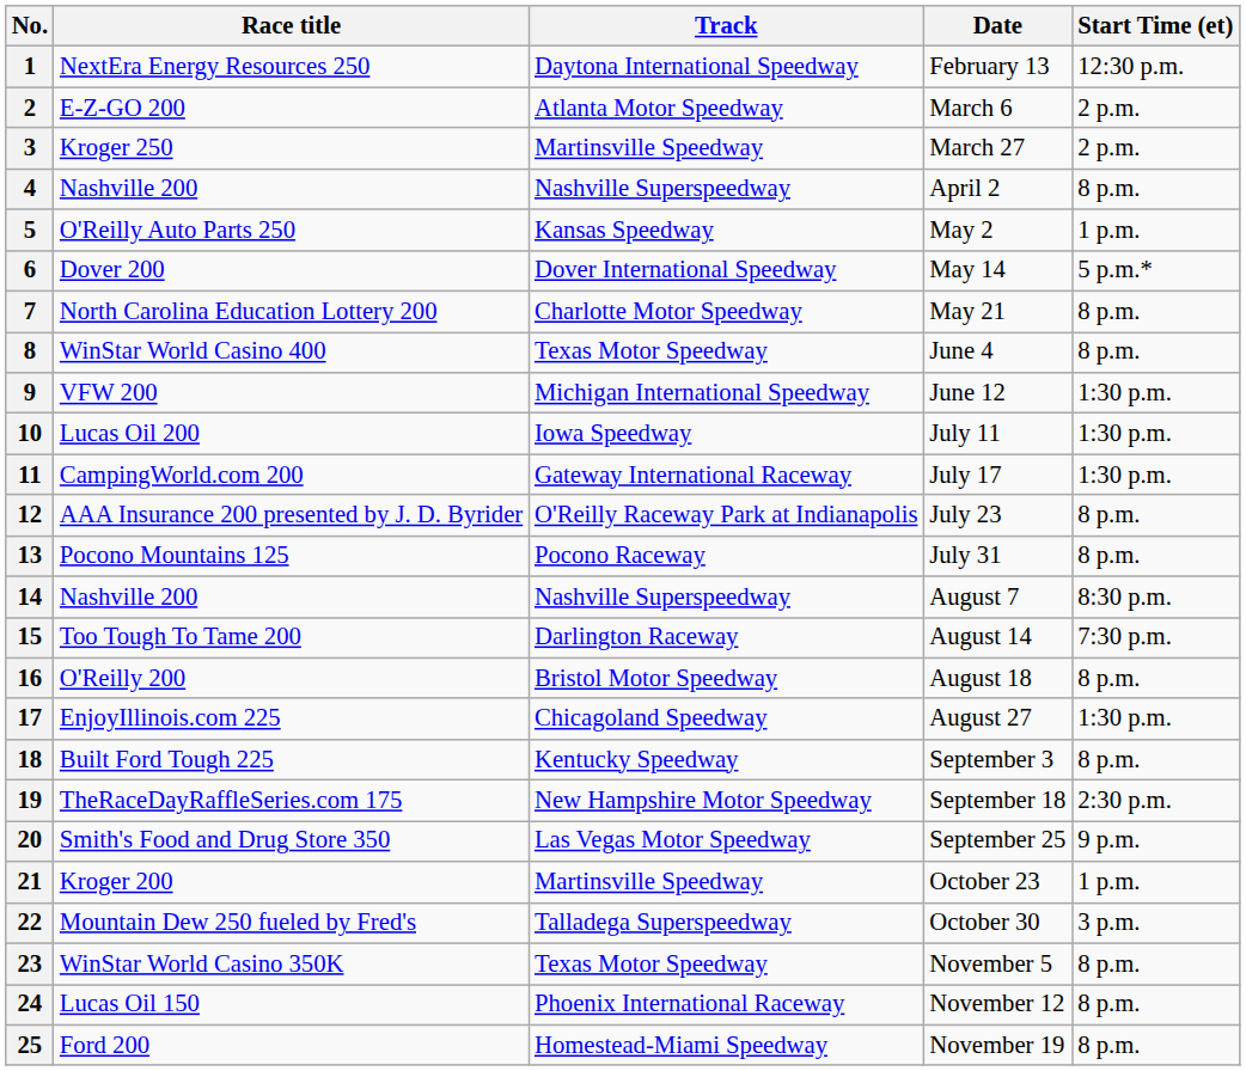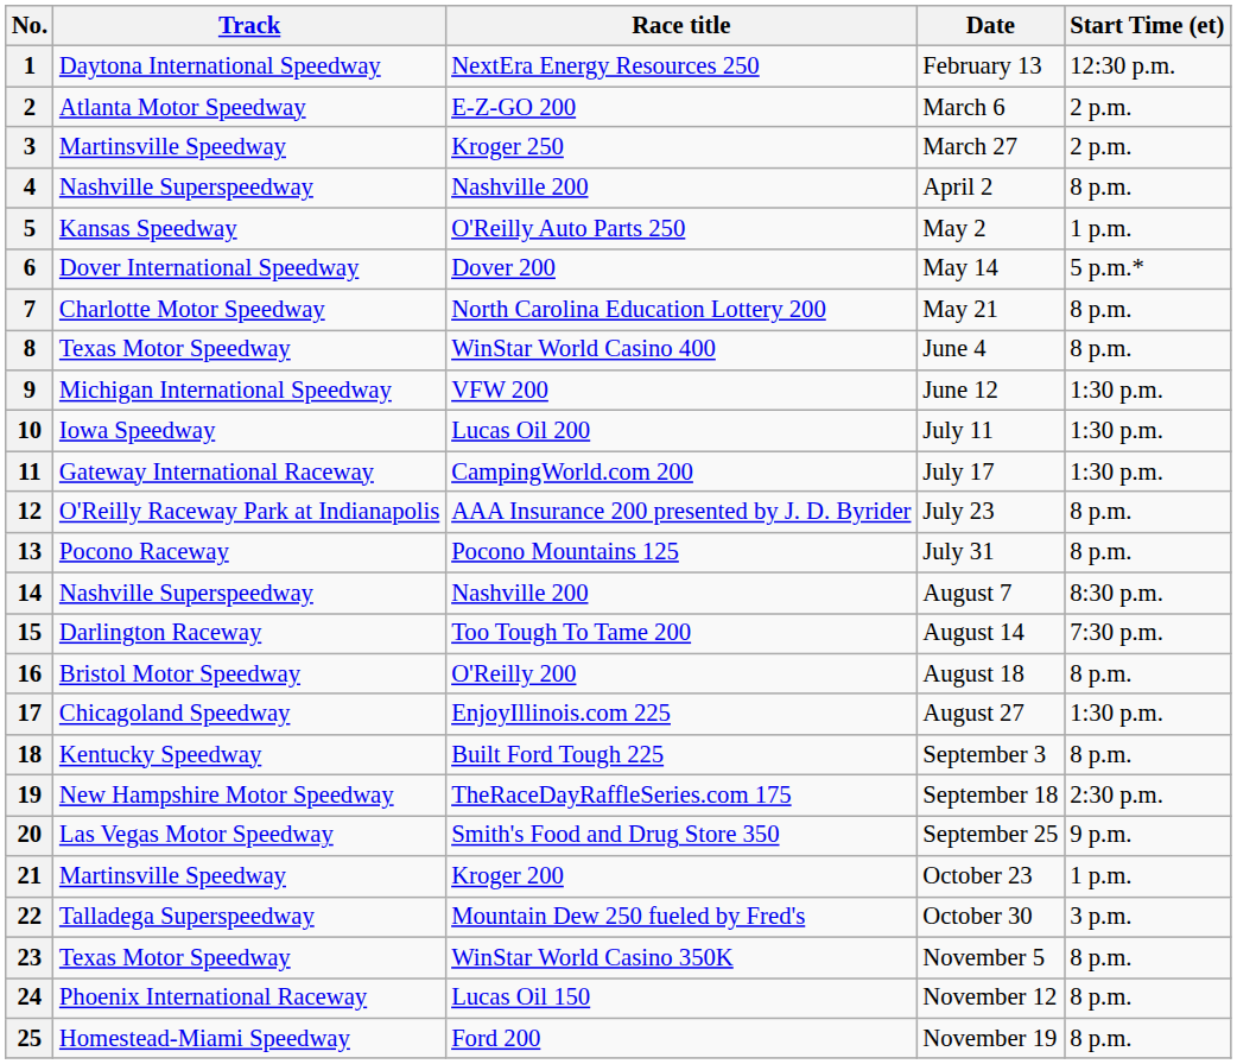 <table class="wikitable" style="font-size: 85%;">
 <tr>
 <th>No.</th>
+<th><a href='#'>Track</a></th>
 <th>Race title</th>
-<th><a href='#'>Track</a></th>
 <th>Date</th>
 <th>Start Time (et)</th>
 </tr>
 <tr>
 <th>1</th>
+<td><a href='#'>Daytona International Speedway</a></td>
 <td><a href='#'>NextEra Energy Resources 250</a></td>
-<td><a href='#'>Daytona International Speedway</a></td>
 <td>February 13</td>
 <td>12:30 p.m.</td>
 </tr>
 <tr>
 <th>2</th>
+<td><a href='#'>Atlanta Motor Speedway</a></td>
 <td><a href='#'>E-Z-GO 200</a></td>
-<td><a href='#'>Atlanta Motor Speedway</a></td>
 <td>March 6</td>
 <td>2 p.m.</td>
 </tr>
 <tr>
 <th>3</th>
+<td><a href='#'>Martinsville Speedway</a></td>
 <td><a href='#'>Kroger 250</a></td>
-<td><a href='#'>Martinsville Speedway</a></td>
 <td>March 27</td>
 <td>2 p.m.</td>
 </tr>
 <tr>
 <th>4</th>
+<td><a href='#'>Nashville Superspeedway</a></td>
 <td><a href='#'>Nashville 200</a></td>
-<td><a href='#'>Nashville Superspeedway</a></td>
 <td>April 2</td>
 <td>8 p.m.</td>
 </tr>
 <tr>
 <th>5</th>
+<td><a href='#'>Kansas Speedway</a></td>
 <td><a href='#'>O'Reilly Auto Parts 250</a></td>
-<td><a href='#'>Kansas Speedway</a></td>
 <td>May 2</td>
 <td>1 p.m.</td>
 </tr>
 <tr>
 <th>6</th>
+<td><a href='#'>Dover International Speedway</a></td>
 <td><a href='#'>Dover 200</a></td>
-<td><a href='#'>Dover International Speedway</a></td>
 <td>May 14</td>
 <td>5 p.m.*</td>
 </tr>
 <tr>
 <th>7</th>
+<td><a href='#'>Charlotte Motor Speedway</a></td>
 <td><a href='#'>North Carolina Education Lottery 200</a></td>
-<td><a href='#'>Charlotte Motor Speedway</a></td>
 <td>May 21</td>
 <td>8 p.m.</td>
 </tr>
 <tr>
 <th>8</th>
+<td><a href='#'>Texas Motor Speedway</a></td>
 <td><a href='#'>WinStar World Casino 400</a></td>
-<td><a href='#'>Texas Motor Speedway</a></td>
 <td>June 4</td>
 <td>8 p.m.</td>
 </tr>
 <tr>
 <th>9</th>
+<td><a href='#'>Michigan International Speedway</a></td>
 <td><a href='#'>VFW 200</a></td>
-<td><a href='#'>Michigan International Speedway</a></td>
 <td>June 12</td>
 <td>1:30 p.m.</td>
 </tr>
 <tr>
 <th>10</th>
+<td><a href='#'>Iowa Speedway</a></td>
 <td><a href='#'>Lucas Oil 200</a></td>
-<td><a href='#'>Iowa Speedway</a></td>
 <td>July 11</td>
 <td>1:30 p.m.</td>
 </tr>
 <tr>
 <th>11</th>
+<td><a href='#'>Gateway International Raceway</a></td>
 <td><a href='#'>CampingWorld.com 200</a></td>
-<td><a href='#'>Gateway International Raceway</a></td>
 <td>July 17</td>
 <td>1:30 p.m.</td>
 </tr>
 <tr>
 <th>12</th>
+<td><a href='#'>O'Reilly Raceway Park at Indianapolis</a></td>
 <td><a href='#'>AAA Insurance 200 presented by J. D. Byrider</a></td>
-<td><a href='#'>O'Reilly Raceway Park at Indianapolis</a></td>
 <td>July 23</td>
 <td>8 p.m.</td>
 </tr>
 <tr>
 <th>13</th>
+<td><a href='#'>Pocono Raceway</a></td>
 <td><a href='#'>Pocono Mountains 125</a></td>
-<td><a href='#'>Pocono Raceway</a></td>
 <td>July 31</td>
 <td>8 p.m.</td>
 </tr>
 <tr>
 <th>14</th>
+<td><a href='#'>Nashville Superspeedway</a></td>
 <td><a href='#'>Nashville 200</a></td>
-<td><a href='#'>Nashville Superspeedway</a></td>
 <td>August 7</td>
 <td>8:30 p.m.</td>
 </tr>
 <tr>
 <th>15</th>
+<td><a href='#'>Darlington Raceway</a></td>
 <td><a href='#'>Too Tough To Tame 200</a></td>
-<td><a href='#'>Darlington Raceway</a></td>
 <td>August 14</td>
 <td>7:30 p.m.</td>
 </tr>
 <tr>
 <th>16</th>
+<td><a href='#'>Bristol Motor Speedway</a></td>
 <td><a href='#'>O'Reilly 200</a></td>
-<td><a href='#'>Bristol Motor Speedway</a></td>
 <td>August 18</td>
 <td>8 p.m.</td>
 </tr>
 <tr>
 <th>17</th>
+<td><a href='#'>Chicagoland Speedway</a></td>
 <td><a href='#'>EnjoyIllinois.com 225</a></td>
-<td><a href='#'>Chicagoland Speedway</a></td>
 <td>August 27</td>
 <td>1:30 p.m.</td>
 </tr>
 <tr>
 <th>18</th>
+<td><a href='#'>Kentucky Speedway</a></td>
 <td><a href='#'>Built Ford Tough 225</a></td>
-<td><a href='#'>Kentucky Speedway</a></td>
 <td>September 3</td>
 <td>8 p.m.</td>
 </tr>
 <tr>
 <th>19</th>
+<td><a href='#'>New Hampshire Motor Speedway</a></td>
 <td><a href='#'>TheRaceDayRaffleSeries.com 175</a></td>
-<td><a href='#'>New Hampshire Motor Speedway</a></td>
 <td>September 18</td>
 <td>2:30 p.m.</td>
 </tr>
 <tr>
 <th>20</th>
+<td><a href='#'>Las Vegas Motor Speedway</a></td>
 <td><a href='#'>Smith's Food and Drug Store 350</a></td>
-<td><a href='#'>Las Vegas Motor Speedway</a></td>
 <td>September 25</td>
 <td>9 p.m.</td>
 </tr>
 <tr>
 <th>21</th>
+<td><a href='#'>Martinsville Speedway</a></td>
 <td><a href='#'>Kroger 200</a></td>
-<td><a href='#'>Martinsville Speedway</a></td>
 <td>October 23</td>
 <td>1 p.m.</td>
 </tr>
 <tr>
 <th>22</th>
+<td><a href='#'>Talladega Superspeedway</a></td>
 <td><a href='#'>Mountain Dew 250 fueled by Fred's</a></td>
-<td><a href='#'>Talladega Superspeedway</a></td>
 <td>October 30</td>
 <td>3 p.m.</td>
 </tr>
 <tr>
 <th>23</th>
+<td><a href='#'>Texas Motor Speedway</a></td>
 <td><a href='#'>WinStar World Casino 350K</a></td>
-<td><a href='#'>Texas Motor Speedway</a></td>
 <td>November 5</td>
 <td>8 p.m.</td>
 </tr>
 <tr>
 <th>24</th>
+<td><a href='#'>Phoenix International Raceway</a></td>
 <td><a href='#'>Lucas Oil 150</a></td>
-<td><a href='#'>Phoenix International Raceway</a></td>
 <td>November 12</td>
 <td>8 p.m.</td>
 </tr>
 <tr>
 <th>25</th>
+<td><a href='#'>Homestead-Miami Speedway</a></td>
 <td><a href='#'>Ford 200</a></td>
-<td><a href='#'>Homestead-Miami Speedway</a></td>
 <td>November 19</td>
 <td>8 p.m.</td>
 </tr>
 </table>
